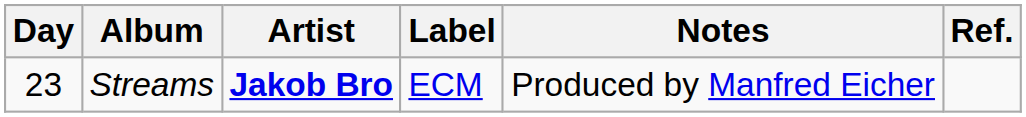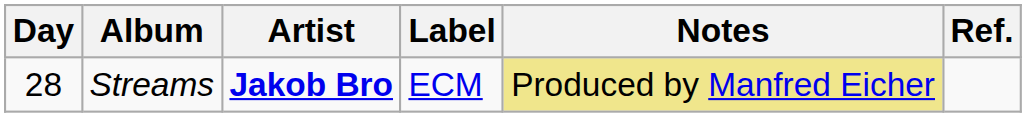 <table class="wikitable">
 <tr>
 <th>Day</th>
 <th>Album</th>
 <th>Artist</th>
 <th>Label</th>
 <th>Notes</th>
 <th>Ref.</th>
 </tr>
 <tr>
-<td rowspan="1" style="text-align:center;">23</td>
+<td rowspan="1" style="text-align:center;">28</td>
 <td><em>Streams</em></td>
 <td><strong><a href='#'>Jakob Bro</a></strong></td>
 <td><a href='#'>ECM</a></td>
-<td>Produced by <a href='#'>Manfred Eicher</a></td>
+<td style="background: khaki;">Produced by <a href='#'>Manfred Eicher</a></td>
 <td style="text-align:center;"></td>
 </tr>
 </table>
